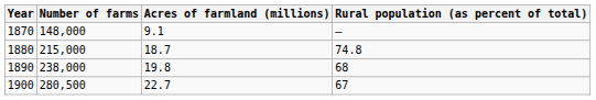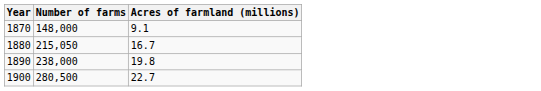 <table class="wikitable">
 <tr>
 <th>Year</th>
 <th>Number of farms</th>
 <th>Acres of farmland (millions)</th>
-<th>Rural population (as percent of total)</th>
 </tr>
 <tr>
 <td>1870</td>
 <td>148,000</td>
 <td>9.1</td>
-<td>—</td>
 </tr>
 <tr>
 <td>1880</td>
-<td>215,000</td>
-<td>18.7</td>
-<td>74.8</td>
+<td>215,050</td>
+<td>16.7</td>
 </tr>
 <tr>
 <td>1890</td>
 <td>238,000</td>
 <td>19.8</td>
-<td>68</td>
 </tr>
 <tr>
 <td>1900</td>
 <td>280,500</td>
 <td>22.7</td>
-<td>67</td>
 </tr>
 </table>
